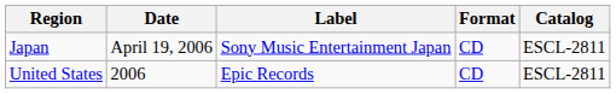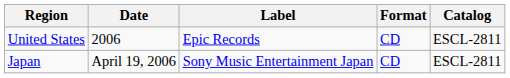 <table class="wikitable">
 <tr>
 <th>Region</th>
 <th>Date</th>
 <th>Label</th>
 <th>Format</th>
 <th>Catalog</th>
 </tr>
 <tr>
+<td><a href='#'>United States</a></td>
+<td>2006</td>
+<td><a href='#'>Epic Records</a></td>
+<td><a href='#'>CD</a></td>
+<td>ESCL-2811</td>
+</tr>
+<tr>
 <td><a href='#'>Japan</a></td>
 <td>April 19, 2006</td>
 <td><a href='#'>Sony Music Entertainment Japan</a></td>
 <td><a href='#'>CD</a></td>
 <td>ESCL-2811</td>
 </tr>
-<tr>
-<td><a href='#'>United States</a></td>
-<td>2006</td>
-<td><a href='#'>Epic Records</a></td>
-<td><a href='#'>CD</a></td>
-<td>ESCL-2811</td>
-</tr>
 </table>
